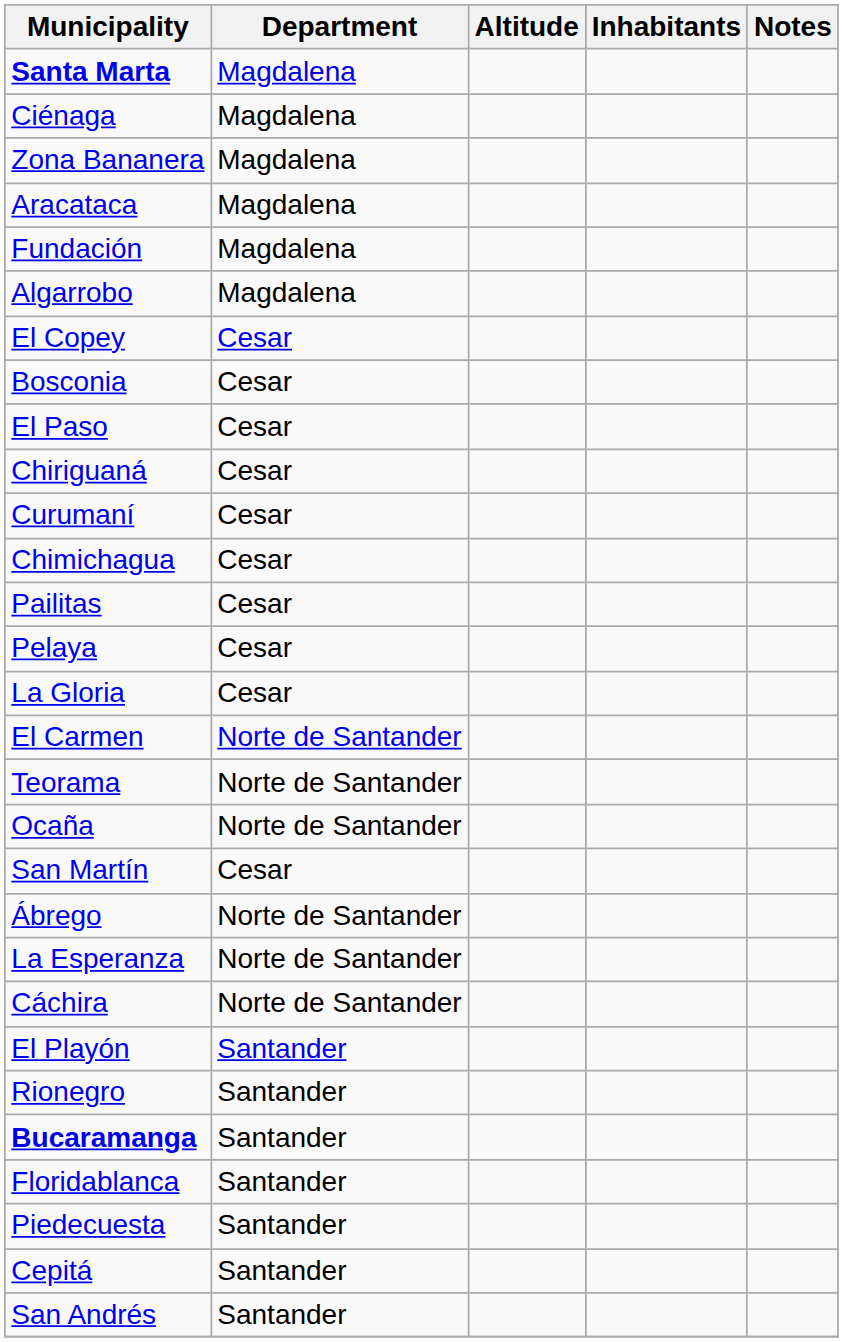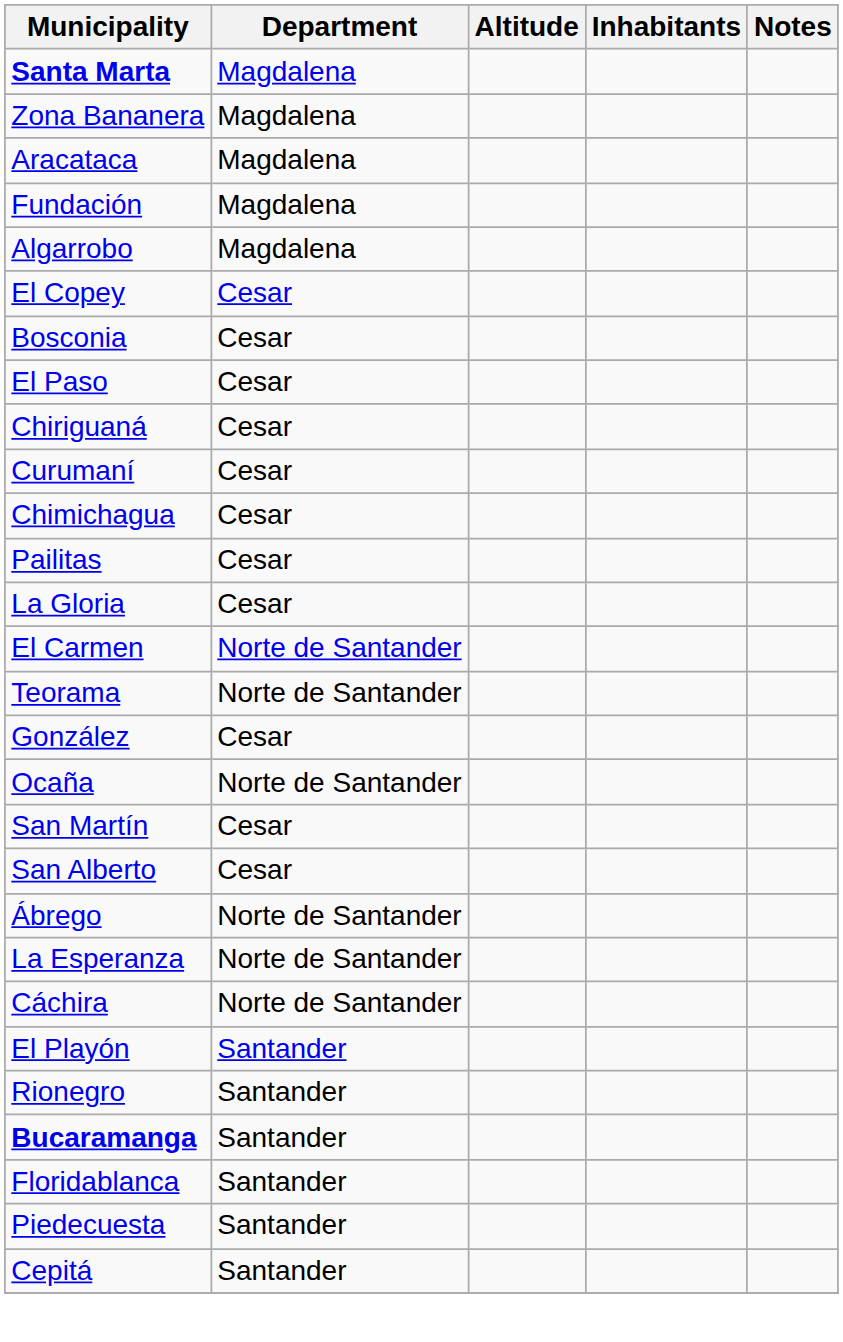 <table class="wikitable sortable">
 <tr>
 <th>Municipality<br></th>
 <th>Department</th>
 <th>Altitude<br></th>
 <th>Inhabitants<br></th>
 <th>Notes</th>
 </tr>
 <tr>
 <td><strong><a href='#'>Santa Marta</a></strong></td>
 <td><a href='#'>Magdalena</a></td>
-<td></td>
-<td></td>
-<td></td>
-</tr>
-<tr>
-<td><a href='#'>Ciénaga</a></td>
-<td>Magdalena</td>
 <td></td>
 <td></td>
 <td></td>
 </tr>
 <tr>
 <td><a href='#'>Zona Bananera</a></td>
 <td>Magdalena</td>
 <td></td>
 <td></td>
 <td></td>
 </tr>
 <tr>
 <td><a href='#'>Aracataca</a></td>
 <td>Magdalena</td>
 <td></td>
 <td></td>
 <td></td>
 </tr>
 <tr>
 <td><a href='#'>Fundación</a></td>
 <td>Magdalena</td>
 <td></td>
 <td></td>
 <td></td>
 </tr>
 <tr>
 <td><a href='#'>Algarrobo</a></td>
 <td>Magdalena</td>
 <td></td>
 <td></td>
 <td></td>
 </tr>
 <tr>
 <td><a href='#'>El Copey</a></td>
 <td><a href='#'>Cesar</a></td>
 <td></td>
 <td></td>
 <td></td>
 </tr>
 <tr>
 <td><a href='#'>Bosconia</a></td>
 <td>Cesar</td>
 <td></td>
 <td></td>
 <td></td>
 </tr>
 <tr>
 <td><a href='#'>El Paso</a></td>
 <td>Cesar</td>
 <td></td>
 <td></td>
 <td></td>
 </tr>
 <tr>
 <td><a href='#'>Chiriguaná</a></td>
 <td>Cesar</td>
 <td></td>
 <td></td>
 <td></td>
 </tr>
 <tr>
 <td><a href='#'>Curumaní</a></td>
 <td>Cesar</td>
 <td></td>
 <td></td>
 <td></td>
 </tr>
 <tr>
 <td><a href='#'>Chimichagua</a></td>
 <td>Cesar</td>
 <td></td>
 <td></td>
 <td></td>
 </tr>
 <tr>
 <td><a href='#'>Pailitas</a></td>
 <td>Cesar</td>
 <td></td>
 <td></td>
 <td></td>
 </tr>
 <tr>
-<td><a href='#'>Pelaya</a></td>
-<td>Cesar</td>
-<td></td>
-<td></td>
-<td></td>
-</tr>
-<tr>
 <td><a href='#'>La Gloria</a></td>
 <td>Cesar</td>
 <td></td>
 <td></td>
 <td></td>
 </tr>
 <tr>
 <td><a href='#'>El Carmen</a></td>
 <td><a href='#'>Norte de Santander</a></td>
 <td></td>
 <td></td>
 <td></td>
 </tr>
 <tr>
 <td><a href='#'>Teorama</a></td>
 <td>Norte de Santander</td>
 <td></td>
 <td></td>
 <td></td>
 </tr>
 <tr>
+<td><a href='#'>González</a></td>
+<td>Cesar</td>
+<td></td>
+<td></td>
+<td></td>
+</tr>
+<tr>
 <td><a href='#'>Ocaña</a></td>
 <td>Norte de Santander</td>
 <td></td>
 <td></td>
 <td></td>
 </tr>
 <tr>
 <td><a href='#'>San Martín</a></td>
+<td>Cesar</td>
+<td></td>
+<td></td>
+<td></td>
+</tr>
+<tr>
+<td><a href='#'>San Alberto</a></td>
 <td>Cesar</td>
 <td></td>
 <td></td>
 <td></td>
 </tr>
 <tr>
 <td><a href='#'>Ábrego</a></td>
 <td>Norte de Santander</td>
 <td></td>
 <td></td>
 <td></td>
 </tr>
 <tr>
 <td><a href='#'>La Esperanza</a></td>
 <td>Norte de Santander</td>
 <td></td>
 <td></td>
 <td></td>
 </tr>
 <tr>
 <td><a href='#'>Cáchira</a></td>
 <td>Norte de Santander</td>
 <td></td>
 <td></td>
 <td></td>
 </tr>
 <tr>
 <td><a href='#'>El Playón</a></td>
 <td><a href='#'>Santander</a></td>
 <td></td>
 <td></td>
 <td></td>
 </tr>
 <tr>
 <td><a href='#'>Rionegro</a></td>
 <td>Santander</td>
 <td></td>
 <td></td>
 <td></td>
 </tr>
 <tr>
 <td><strong><a href='#'>Bucaramanga</a></strong></td>
 <td>Santander</td>
 <td></td>
 <td></td>
 <td></td>
 </tr>
 <tr>
 <td><a href='#'>Floridablanca</a></td>
 <td>Santander</td>
 <td></td>
 <td></td>
 <td></td>
 </tr>
 <tr>
 <td><a href='#'>Piedecuesta</a></td>
 <td>Santander</td>
 <td></td>
 <td></td>
 <td></td>
 </tr>
 <tr>
 <td><a href='#'>Cepitá</a></td>
 <td>Santander</td>
 <td></td>
 <td></td>
 <td></td>
 </tr>
 <tr>
-<td><a href='#'>San Andrés</a></td>
-<td>Santander</td>
-<td></td>
-<td></td>
-<td></td>
-</tr>
-<tr>
 </tr>
 </table>
